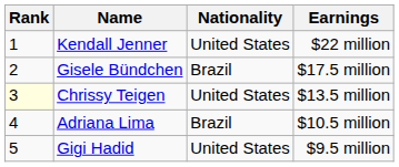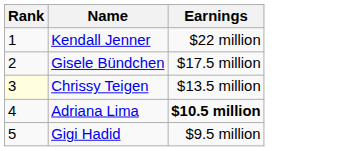 <table class="wikitable sortable" border="0">
 <tr>
 <th scope="col">Rank</th>
 <th scope="col">Name</th>
-<th scope="col">Nationality</th>
 <th scope="col">Earnings</th>
 </tr>
 <tr>
 <td>1</td>
 <td><a href='#'>Kendall Jenner</a></td>
-<td>United States</td>
 <td align="right">$22 million</td>
 </tr>
 <tr>
 <td>2</td>
 <td><a href='#'>Gisele Bündchen</a></td>
-<td>Brazil</td>
 <td align="right">$17.5 million</td>
 </tr>
 <tr>
 <td style="background: lightyellow;">3</td>
 <td><a href='#'>Chrissy Teigen</a></td>
-<td>United States</td>
 <td align="right">$13.5 million</td>
 </tr>
 <tr>
 <td>4</td>
 <td><a href='#'>Adriana Lima</a></td>
-<td>Brazil</td>
-<td align="right">$10.5 million</td>
+<td align="right"><strong>$10.5 million</strong></td>
 </tr>
 <tr>
 <td>5</td>
 <td><a href='#'>Gigi Hadid</a></td>
-<td>United States</td>
 <td align="right">$9.5 million</td>
 </tr>
 </table>
